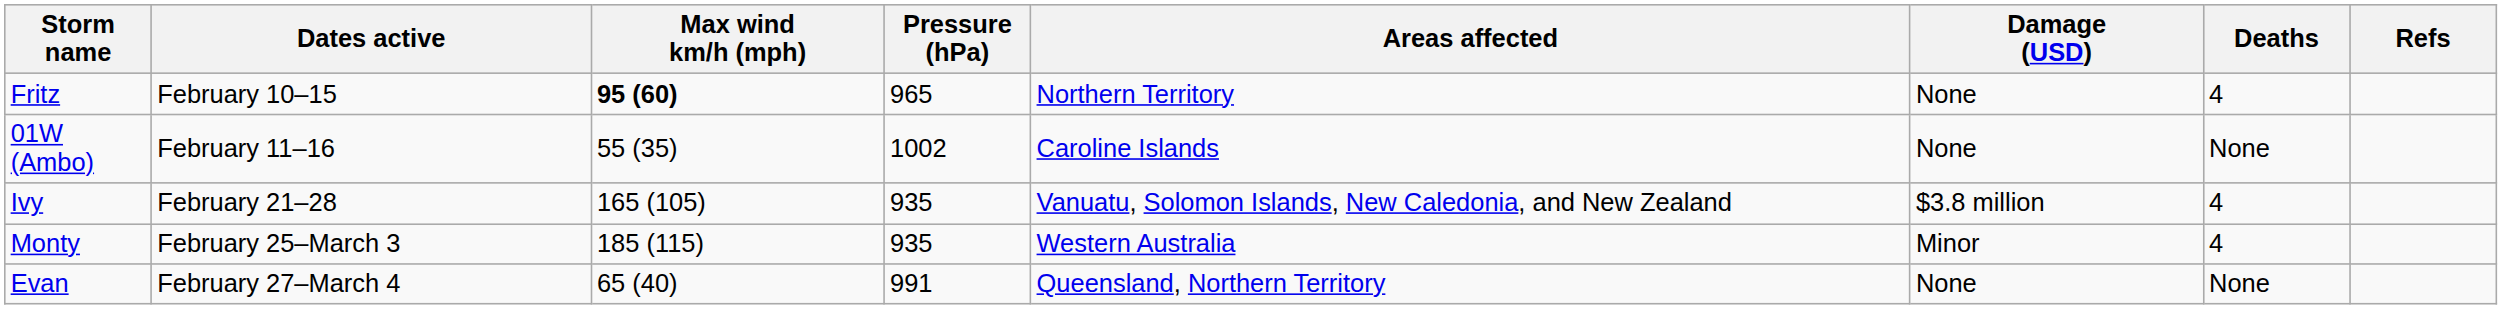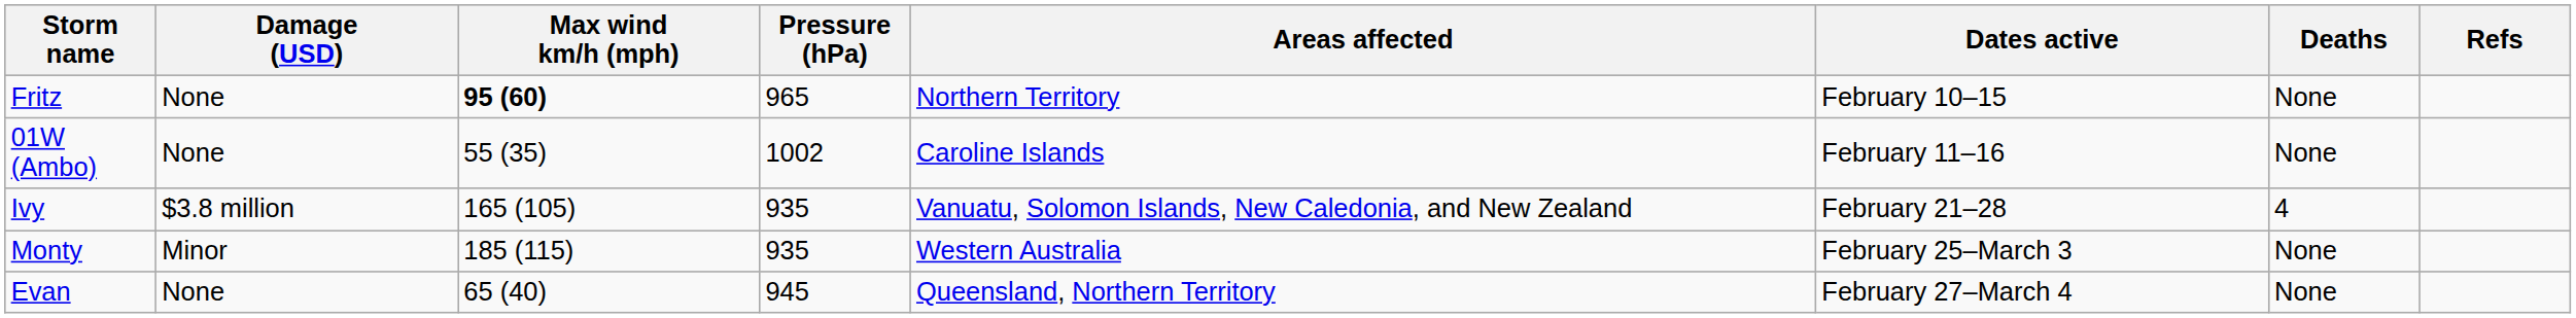 <table class="wikitable sortable">
 <tr>
 <th width="5%">Storm name</th>
-<th width="15%">Dates active</th>
+<th width="10%">Damage<br>(<a href='#'>USD</a>)</th>
 <th width="10%">Max wind<br>km/h (mph)</th>
 <th width="5%">Pressure<br>(hPa)</th>
 <th width="30%">Areas affected</th>
-<th width="10%">Damage<br>(<a href='#'>USD</a>)</th>
+<th width="15%">Dates active</th>
 <th width="5%">Deaths</th>
 <th width="5%">Refs</th>
 </tr>
 <tr>
 <td><a href='#'>Fritz</a></td>
-<td>February 10–15</td>
+<td>None</td>
 <td><strong>95 (60)</strong></td>
 <td>965</td>
 <td><a href='#'>Northern Territory</a></td>
+<td>February 10–15</td>
 <td>None</td>
-<td>4</td>
 <td></td>
 </tr>
 <tr>
 <td><a href='#'>01W (Ambo)</a></td>
-<td>February 11–16</td>
+<td>None</td>
 <td>55 (35)</td>
 <td>1002</td>
 <td><a href='#'>Caroline Islands</a></td>
-<td>None</td>
+<td>February 11–16</td>
 <td>None</td>
 <td></td>
 </tr>
 <tr>
 <td><a href='#'>Ivy</a></td>
-<td>February 21–28</td>
+<td>$3.8 million</td>
 <td>165 (105)</td>
 <td>935</td>
 <td><a href='#'>Vanuatu</a>, <a href='#'>Solomon Islands</a>, <a href='#'>New Caledonia</a>, and New Zealand</td>
-<td>$3.8 million</td>
+<td>February 21–28</td>
 <td>4</td>
 <td></td>
 </tr>
 <tr>
 <td><a href='#'>Monty</a></td>
-<td>February 25–March 3</td>
+<td>Minor</td>
 <td>185 (115)</td>
 <td>935</td>
 <td><a href='#'>Western Australia</a></td>
-<td>Minor</td>
-<td>4</td>
+<td>February 25–March 3</td>
+<td>None</td>
 <td></td>
 </tr>
 <tr>
 <td><a href='#'>Evan</a></td>
+<td>None</td>
+<td>65 (40)</td>
+<td>945</td>
+<td><a href='#'>Queensland</a>, <a href='#'>Northern Territory</a></td>
 <td>February 27–March 4</td>
-<td>65 (40)</td>
-<td>991</td>
-<td><a href='#'>Queensland</a>, <a href='#'>Northern Territory</a></td>
-<td>None</td>
 <td>None</td>
 <td></td>
 </tr>
 </table>
